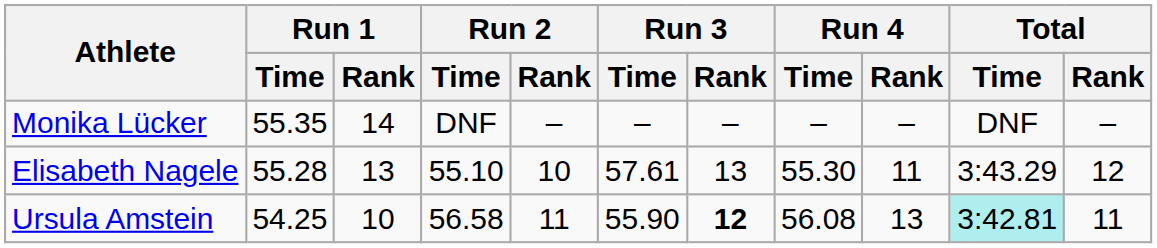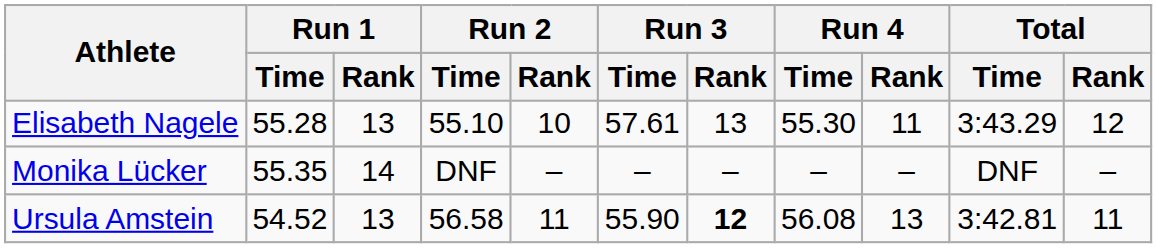 <table class="wikitable" border="1" style="font-size:90%">
 <tr>
 <th rowspan="2">Athlete</th>
 <th colspan="2">Run 1</th>
 <th colspan="2">Run 2</th>
 <th colspan="2">Run 3</th>
 <th colspan="2">Run 4</th>
 <th colspan="2">Total</th>
 </tr>
 <tr>
 <th>Time</th>
 <th>Rank</th>
 <th>Time</th>
 <th>Rank</th>
 <th>Time</th>
 <th>Rank</th>
 <th>Time</th>
 <th>Rank</th>
 <th>Time</th>
 <th>Rank</th>
 </tr>
 <tr>
+<td><a href='#'>Elisabeth Nagele</a></td>
+<td align="center">55.28</td>
+<td align="center">13</td>
+<td align="center">55.10</td>
+<td align="center">10</td>
+<td align="center">57.61</td>
+<td align="center">13</td>
+<td align="center">55.30</td>
+<td align="center">11</td>
+<td align="center">3:43.29</td>
+<td align="center">12</td>
+</tr>
+<tr>
 <td><a href='#'>Monika Lücker</a></td>
 <td align="center">55.35</td>
 <td align="center">14</td>
 <td align="center">DNF</td>
 <td align="center">–</td>
 <td align="center">–</td>
 <td align="center">–</td>
 <td align="center">–</td>
 <td align="center">–</td>
 <td align="center">DNF</td>
 <td align="center">–</td>
 </tr>
 <tr>
-<td><a href='#'>Elisabeth Nagele</a></td>
-<td align="center">55.28</td>
+<td><a href='#'>Ursula Amstein</a></td>
+<td align="center">54.52</td>
 <td align="center">13</td>
-<td align="center">55.10</td>
-<td align="center">10</td>
-<td align="center">57.61</td>
-<td align="center">13</td>
-<td align="center">55.30</td>
-<td align="center">11</td>
-<td align="center">3:43.29</td>
-<td align="center">12</td>
-</tr>
-<tr>
-<td><a href='#'>Ursula Amstein</a></td>
-<td align="center">54.25</td>
-<td align="center">10</td>
 <td align="center">56.58</td>
 <td align="center">11</td>
 <td align="center">55.90</td>
 <td align="center"><strong>12</strong></td>
 <td align="center">56.08</td>
 <td align="center">13</td>
-<td align="center" style="background: paleturquoise;">3:42.81</td>
+<td align="center">3:42.81</td>
 <td align="center">11</td>
 </tr>
 </table>
